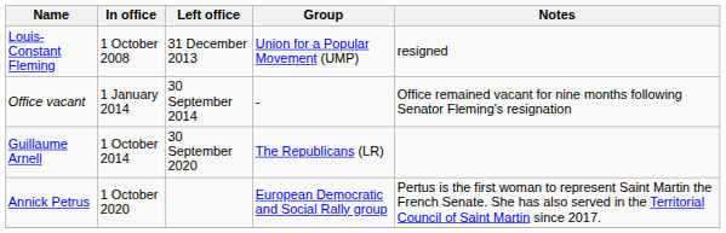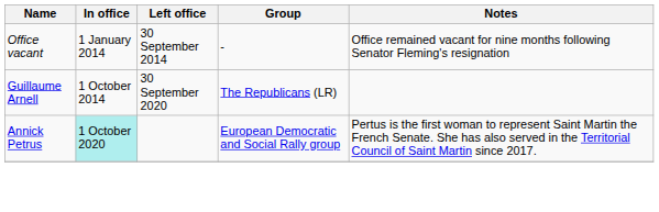 <table class="wikitable sortable">
 <tr>
 <th>Name</th>
 <th>In office</th>
 <th>Left office</th>
 <th>Group</th>
 <th>Notes</th>
-</tr>
-<tr>
-<td><a href='#'>Louis-Constant Fleming</a></td>
-<td>1 October 2008</td>
-<td>31 December 2013</td>
-<td><a href='#'>Union for a Popular Movement</a> (UMP)</td>
-<td>resigned</td>
 </tr>
 <tr>
 <td><em>Office vacant</em></td>
 <td>1 January 2014</td>
 <td>30 September 2014</td>
 <td>-</td>
 <td>Office remained vacant for nine months following Senator Fleming's resignation</td>
 </tr>
 <tr>
 <td><a href='#'>Guillaume Arnell</a></td>
 <td>1 October 2014</td>
 <td>30 September 2020</td>
 <td><a href='#'>The Republicans</a> (LR)</td>
 <td></td>
 </tr>
 <tr>
 <td><a href='#'>Annick Petrus</a></td>
-<td>1 October 2020</td>
+<td style="background: paleturquoise;">1 October 2020</td>
 <td></td>
 <td><a href='#'>European Democratic and Social Rally group</a></td>
 <td>Pertus is the first woman to represent Saint Martin the French Senate. She has also served in the <a href='#'>Territorial Council of Saint Martin</a> since 2017.</td>
 </tr>
 <tr>
 </tr>
 </table>
